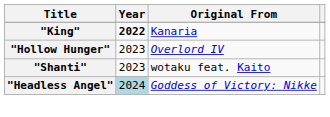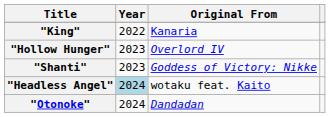 <table class="wikitable plainrowheaders">
 <tr>
 <th scope="col">Title</th>
 <th scope="col">Year</th>
 <th scope="col">Original From</th>
 <th scope="col"></th>
 </tr>
 <tr>
 </tr>
 <tr>
 <th scope="row">"King"</th>
-<td><strong>2022</strong></td>
+<td>2022</td>
 <td><a href='#'>Kanaria</a></td>
 <td align="center"></td>
 </tr>
 <tr>
 <th scope="row">"Hollow Hunger"</th>
 <td>2023</td>
 <td><em><a href='#'>Overlord IV</a></em></td>
 <td align="center"></td>
 </tr>
 <tr>
 <th scope="row">"Shanti"</th>
 <td>2023</td>
-<td>wotaku feat. <a href='#'>Kaito</a></td>
+<td><em><a href='#'>Goddess of Victory: Nikke</a></em></td>
 <td align="center"></td>
 </tr>
 <tr>
 <th scope="row">"Headless Angel"</th>
 <td style="background: lightblue;">2024</td>
-<td><em><a href='#'>Goddess of Victory: Nikke</a></em></td>
+<td>wotaku feat. <a href='#'>Kaito</a></td>
+<td align="center"></td>
+</tr>
+<tr>
+<th scope="row">"<a href='#'>Otonoke</a>"</th>
+<td>2024</td>
+<td><em><a href='#'>Dandadan</a></em></td>
 <td align="center"></td>
 </tr>
 </table>
